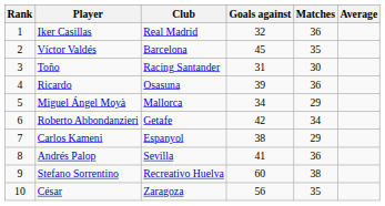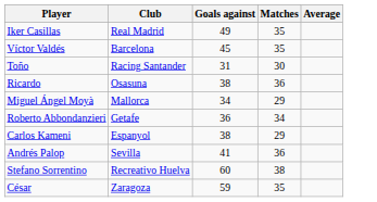 <table class="wikitable sortable" style="font-size: 95%;">
 <tr bgcolor="#CCCCCC" align="center">
-<th>Rank</th>
 <th>Player</th>
 <th>Club</th>
 <th>Goals against</th>
 <th>Matches</th>
 <th>Average</th>
 </tr>
 <tr>
-<td style="text-align:center">1</td>
 <td> <a href='#'>Iker Casillas</a></td>
 <td><a href='#'>Real Madrid</a></td>
-<td style="text-align:center">32</td>
-<td style="text-align:center">36</td>
+<td style="text-align:center">49</td>
+<td style="text-align:center">35</td>
 <td style="text-align:center"></td>
 </tr>
 <tr>
-<td style="text-align:center">2</td>
 <td> <a href='#'>Víctor Valdés</a></td>
 <td><a href='#'>Barcelona</a></td>
 <td style="text-align:center">45</td>
 <td style="text-align:center">35</td>
 <td style="text-align:center"></td>
 </tr>
 <tr>
-<td style="text-align:center">3</td>
 <td> <a href='#'>Toño</a></td>
 <td><a href='#'>Racing Santander</a></td>
 <td style="text-align:center">31</td>
 <td style="text-align:center">30</td>
 <td style="text-align:center"></td>
 </tr>
 <tr>
-<td style="text-align:center">4</td>
 <td> <a href='#'>Ricardo</a></td>
 <td><a href='#'>Osasuna</a></td>
-<td style="text-align:center">39</td>
+<td style="text-align:center">38</td>
 <td style="text-align:center">36</td>
 <td style="text-align:center"></td>
 </tr>
 <tr>
-<td style="text-align:center">5</td>
 <td> <a href='#'>Miguel Ángel Moyà</a></td>
 <td><a href='#'>Mallorca</a></td>
 <td style="text-align:center">34</td>
 <td style="text-align:center">29</td>
 <td style="text-align:center"></td>
 </tr>
 <tr>
-<td style="text-align:center">6</td>
 <td> <a href='#'>Roberto Abbondanzieri</a></td>
 <td><a href='#'>Getafe</a></td>
-<td style="text-align:center">42</td>
+<td style="text-align:center">36</td>
 <td style="text-align:center">34</td>
 <td style="text-align:center"></td>
 </tr>
 <tr>
-<td style="text-align:center">7</td>
 <td> <a href='#'>Carlos Kameni</a></td>
 <td><a href='#'>Espanyol</a></td>
 <td style="text-align:center">38</td>
 <td style="text-align:center">29</td>
 <td style="text-align:center"></td>
 </tr>
 <tr>
-<td style="text-align:center">8</td>
 <td> <a href='#'>Andrés Palop</a></td>
 <td><a href='#'>Sevilla</a></td>
 <td style="text-align:center">41</td>
 <td style="text-align:center">36</td>
 <td style="text-align:center"></td>
 </tr>
 <tr>
-<td style="text-align:center">9</td>
 <td> <a href='#'>Stefano Sorrentino</a></td>
 <td><a href='#'>Recreativo Huelva</a></td>
 <td style="text-align:center">60</td>
 <td style="text-align:center">38</td>
 <td style="text-align:center"></td>
 </tr>
 <tr>
-<td style="text-align:center">10</td>
 <td> <a href='#'>César</a></td>
 <td><a href='#'>Zaragoza</a></td>
-<td style="text-align:center">56</td>
+<td style="text-align:center">59</td>
 <td style="text-align:center">35</td>
 <td style="text-align:center"></td>
 </tr>
 </table>
